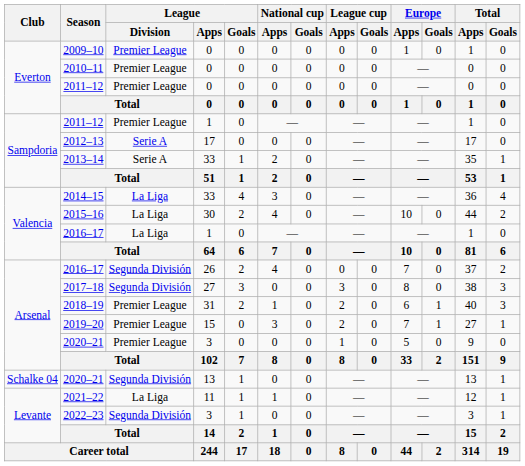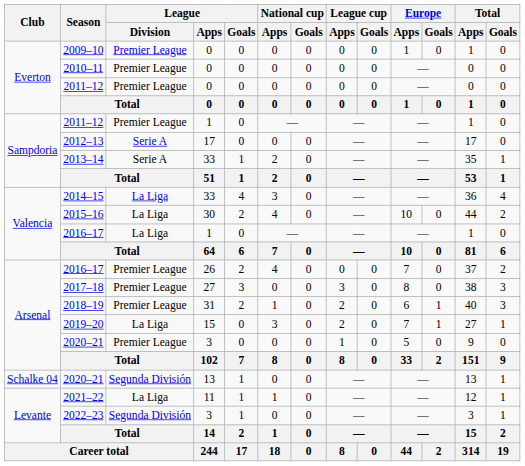 <table class="wikitable" style="text-align:center">
 <tr>
 <th rowspan="2">Club</th>
 <th rowspan="2">Season</th>
 <th colspan="3">League</th>
 <th colspan="2">National cup</th>
 <th colspan="2">League cup</th>
 <th colspan="2"><a href='#'>Europe</a></th>
 <th colspan="2">Total</th>
 </tr>
 <tr>
 <th>Division</th>
 <th>Apps</th>
 <th>Goals</th>
 <th>Apps</th>
 <th>Goals</th>
 <th>Apps</th>
 <th>Goals</th>
 <th>Apps</th>
 <th>Goals</th>
 <th>Apps</th>
 <th>Goals</th>
 </tr>
 <tr>
 <td rowspan="4"><a href='#'>Everton</a></td>
 <td><a href='#'>2009–10</a></td>
 <td><a href='#'>Premier League</a></td>
 <td>0</td>
 <td>0</td>
 <td>0</td>
 <td>0</td>
 <td>0</td>
 <td>0</td>
 <td>1</td>
 <td>0</td>
 <td>1</td>
 <td>0</td>
 </tr>
 <tr>
 <td><a href='#'>2010–11</a></td>
 <td>Premier League</td>
 <td>0</td>
 <td>0</td>
 <td>0</td>
 <td>0</td>
 <td>0</td>
 <td>0</td>
 <td colspan="2">—</td>
 <td>0</td>
 <td>0</td>
 </tr>
 <tr>
 <td><a href='#'>2011–12</a></td>
 <td>Premier League</td>
 <td>0</td>
 <td>0</td>
 <td>0</td>
 <td>0</td>
 <td>0</td>
 <td>0</td>
 <td colspan="2">—</td>
 <td>0</td>
 <td>0</td>
 </tr>
 <tr>
 <th colspan="2">Total</th>
 <th>0</th>
 <th>0</th>
 <th>0</th>
 <th>0</th>
 <th>0</th>
 <th>0</th>
 <th>1</th>
 <th>0</th>
 <th>1</th>
 <th>0</th>
 </tr>
 <tr>
 <td rowspan="4"><a href='#'>Sampdoria</a></td>
 <td><a href='#'>2011–12</a></td>
 <td>Premier League</td>
 <td>1</td>
 <td>0</td>
 <td colspan="2">—</td>
 <td colspan="2">—</td>
 <td colspan="2">—</td>
 <td>1</td>
 <td>0</td>
 </tr>
 <tr>
 <td><a href='#'>2012–13</a></td>
 <td><a href='#'>Serie A</a></td>
 <td>17</td>
 <td>0</td>
 <td>0</td>
 <td>0</td>
 <td colspan="2">—</td>
 <td colspan="2">—</td>
 <td>17</td>
 <td>0</td>
 </tr>
 <tr>
 <td><a href='#'>2013–14</a></td>
 <td>Serie A</td>
 <td>33</td>
 <td>1</td>
 <td>2</td>
 <td>0</td>
 <td colspan="2">—</td>
 <td colspan="2">—</td>
 <td>35</td>
 <td>1</td>
 </tr>
 <tr>
 <th colspan="2">Total</th>
 <th>51</th>
 <th>1</th>
 <th>2</th>
 <th>0</th>
 <th colspan="2">—</th>
 <th colspan="2">—</th>
 <th>53</th>
 <th>1</th>
 </tr>
 <tr>
 <td rowspan="4"><a href='#'>Valencia</a></td>
 <td><a href='#'>2014–15</a></td>
 <td><a href='#'>La Liga</a></td>
 <td>33</td>
 <td>4</td>
 <td>3</td>
 <td>0</td>
 <td colspan="2">—</td>
 <td colspan="2">—</td>
 <td>36</td>
 <td>4</td>
 </tr>
 <tr>
 <td><a href='#'>2015–16</a></td>
 <td>La Liga</td>
 <td>30</td>
 <td>2</td>
 <td>4</td>
 <td>0</td>
 <td colspan="2">—</td>
 <td>10</td>
 <td>0</td>
 <td>44</td>
 <td>2</td>
 </tr>
 <tr>
 <td><a href='#'>2016–17</a></td>
 <td>La Liga</td>
 <td>1</td>
 <td>0</td>
 <td colspan="2">—</td>
 <td colspan="2">—</td>
 <td colspan="2">—</td>
 <td>1</td>
 <td>0</td>
 </tr>
 <tr>
 <th colspan="2">Total</th>
 <th>64</th>
 <th>6</th>
 <th>7</th>
 <th>0</th>
 <th colspan="2">—</th>
 <th>10</th>
 <th>0</th>
 <th>81</th>
 <th>6</th>
 </tr>
 <tr>
 <td rowspan="6"><a href='#'>Arsenal</a></td>
 <td><a href='#'>2016–17</a></td>
-<td><a href='#'>Segunda División</a></td>
+<td>Premier League</td>
 <td>26</td>
 <td>2</td>
 <td>4</td>
 <td>0</td>
 <td>0</td>
 <td>0</td>
 <td>7</td>
 <td>0</td>
 <td>37</td>
 <td>2</td>
 </tr>
 <tr>
 <td><a href='#'>2017–18</a></td>
-<td><a href='#'>Segunda División</a></td>
+<td>Premier League</td>
 <td>27</td>
 <td>3</td>
 <td>0</td>
 <td>0</td>
 <td>3</td>
 <td>0</td>
 <td>8</td>
 <td>0</td>
 <td>38</td>
 <td>3</td>
 </tr>
 <tr>
 <td><a href='#'>2018–19</a></td>
 <td>Premier League</td>
 <td>31</td>
 <td>2</td>
 <td>1</td>
 <td>0</td>
 <td>2</td>
 <td>0</td>
 <td>6</td>
 <td>1</td>
 <td>40</td>
 <td>3</td>
 </tr>
 <tr>
 <td><a href='#'>2019–20</a></td>
-<td>Premier League</td>
+<td>La Liga</td>
 <td>15</td>
 <td>0</td>
 <td>3</td>
 <td>0</td>
 <td>2</td>
 <td>0</td>
 <td>7</td>
 <td>1</td>
 <td>27</td>
 <td>1</td>
 </tr>
 <tr>
 <td><a href='#'>2020–21</a></td>
 <td>Premier League</td>
 <td>3</td>
 <td>0</td>
 <td>0</td>
 <td>0</td>
 <td>1</td>
 <td>0</td>
 <td>5</td>
 <td>0</td>
 <td>9</td>
 <td>0</td>
 </tr>
 <tr>
 <th colspan="2">Total</th>
 <th>102</th>
 <th>7</th>
 <th>8</th>
 <th>0</th>
 <th>8</th>
 <th>0</th>
 <th>33</th>
 <th>2</th>
 <th>151</th>
 <th>9</th>
 </tr>
 <tr>
 <td><a href='#'>Schalke 04</a></td>
 <td><a href='#'>2020–21</a></td>
 <td><a href='#'>Segunda División</a></td>
 <td>13</td>
 <td>1</td>
 <td>0</td>
 <td>0</td>
 <td colspan="2">—</td>
 <td colspan="2">—</td>
 <td>13</td>
 <td>1</td>
 </tr>
 <tr>
 <td rowspan="3"><a href='#'>Levante</a></td>
 <td><a href='#'>2021–22</a></td>
 <td>La Liga</td>
 <td>11</td>
 <td>1</td>
 <td>1</td>
 <td>0</td>
 <td colspan="2">—</td>
 <td colspan="2">—</td>
 <td>12</td>
 <td>1</td>
 </tr>
 <tr>
 <td><a href='#'>2022–23</a></td>
 <td><a href='#'>Segunda División</a></td>
 <td>3</td>
 <td>1</td>
 <td>0</td>
 <td>0</td>
 <td colspan="2">—</td>
 <td colspan="2">—</td>
 <td>3</td>
 <td>1</td>
 </tr>
 <tr>
 <th colspan="2">Total</th>
 <th>14</th>
 <th>2</th>
 <th>1</th>
 <th>0</th>
 <th colspan="2">—</th>
 <th colspan="2">—</th>
 <th>15</th>
 <th>2</th>
 </tr>
 <tr>
 <th colspan="3">Career total</th>
 <th>244</th>
 <th>17</th>
 <th>18</th>
 <th>0</th>
 <th>8</th>
 <th>0</th>
 <th>44</th>
 <th>2</th>
 <th>314</th>
 <th>19</th>
 </tr>
 </table>
